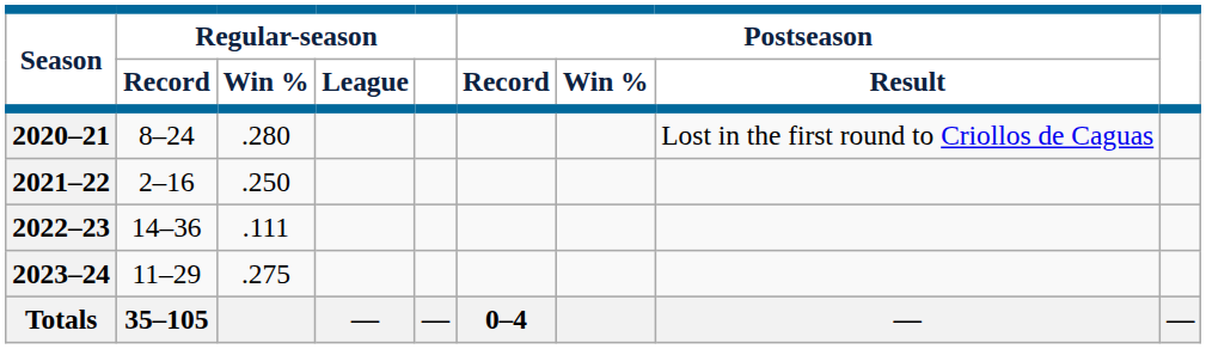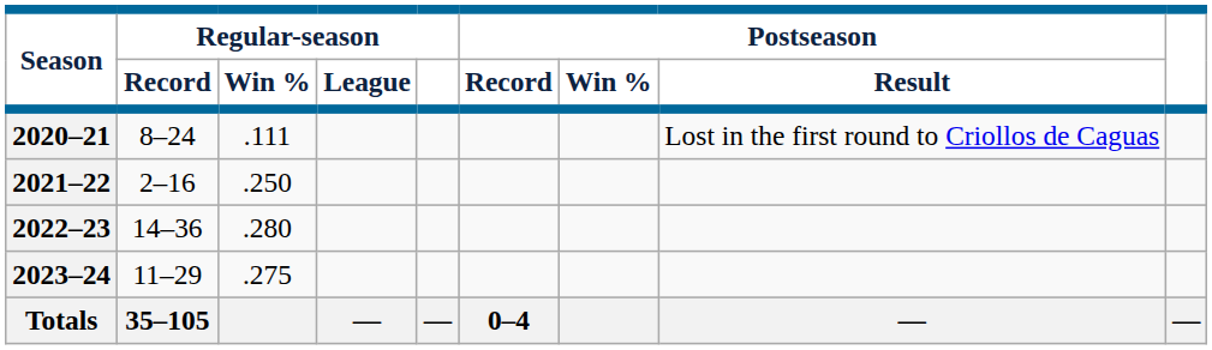 <table class="wikitable sortable plainrowheaders" style="font-size: 95%; text-align:center;">
 <tr>
 <th rowspan="2" scope="col" style="background-color:#ffffff; border-top:#00689b 5px solid; border-bottom:#00689b 5px solid; color:#0D223F">Season</th>
 <th colspan="4" scope="col" style="background-color:#ffffff; border-top:#00689b 5px solid; color:#0D223F">Regular-season</th>
 <th colspan="3" scope="col" style="background-color:#ffffff; border-top:#00689b 5px solid; color:#0D223F">Postseason</th>
 <th class="unsortable" rowspan="2" scope="col" style="background-color:#ffffff; border-top:#00689b 5px solid; border-bottom:#00689b 5px solid; color:#0D223F"></th>
 </tr>
 <tr>
 <th scope="col" style="background-color:#ffffff; border-bottom:#00689b 5px solid; color:#0D223F">Record</th>
 <th scope="col" style="background-color:#ffffff; border-bottom:#00689b 5px solid; color:#0D223F">Win %</th>
 <th scope="col" style="background-color:#ffffff; border-bottom:#00689b 5px solid; color:#0D223F">League</th>
 <th scope="col" style="background-color:#ffffff; border-bottom:#00689b 5px solid; color:#0D223F"></th>
 <th scope="col" style="background-color:#ffffff; border-bottom:#00689b 5px solid; color:#0D223F">Record</th>
 <th scope="col" style="background-color:#ffffff; border-bottom:#00689b 5px solid; color:#0D223F">Win %</th>
 <th class="unsortable" scope="col" style="background-color:#ffffff; border-bottom:#00689b 5px solid; color:#0D223F">Result</th>
 </tr>
 <tr>
 <th scope="row" style="text-align:center">2020–21</th>
 <td>8–24</td>
-<td>.280</td>
+<td>.111</td>
 <td></td>
 <td></td>
 <td></td>
 <td></td>
 <td>Lost in the first round to <a href='#'>Criollos de Caguas</a></td>
 <td></td>
 </tr>
 <tr>
 <th scope="row" style="text-align:center">2021–22</th>
 <td>2–16</td>
 <td>.250</td>
 <td></td>
 <td></td>
 <td></td>
 <td></td>
 <td></td>
 <td></td>
 </tr>
 <tr>
 <th scope="row" style="text-align:center">2022–23</th>
 <td>14–36</td>
-<td>.111</td>
+<td>.280</td>
 <td></td>
 <td></td>
 <td></td>
 <td></td>
 <td></td>
 <td></td>
 </tr>
 <tr>
 <th scope="row" style="text-align:center">2023–24</th>
 <td>11–29</td>
 <td>.275</td>
 <td></td>
 <td></td>
 <td></td>
 <td></td>
 <td></td>
 <td></td>
 </tr>
 <tr class="sortbottom">
 <th scope="row" style="text-align:center"><strong>Totals</strong></th>
 <th>35–105</th>
 <th></th>
 <th>—</th>
 <th>—</th>
 <th>0–4</th>
 <th></th>
 <th>—</th>
 <th>—</th>
 </tr>
 </table>
